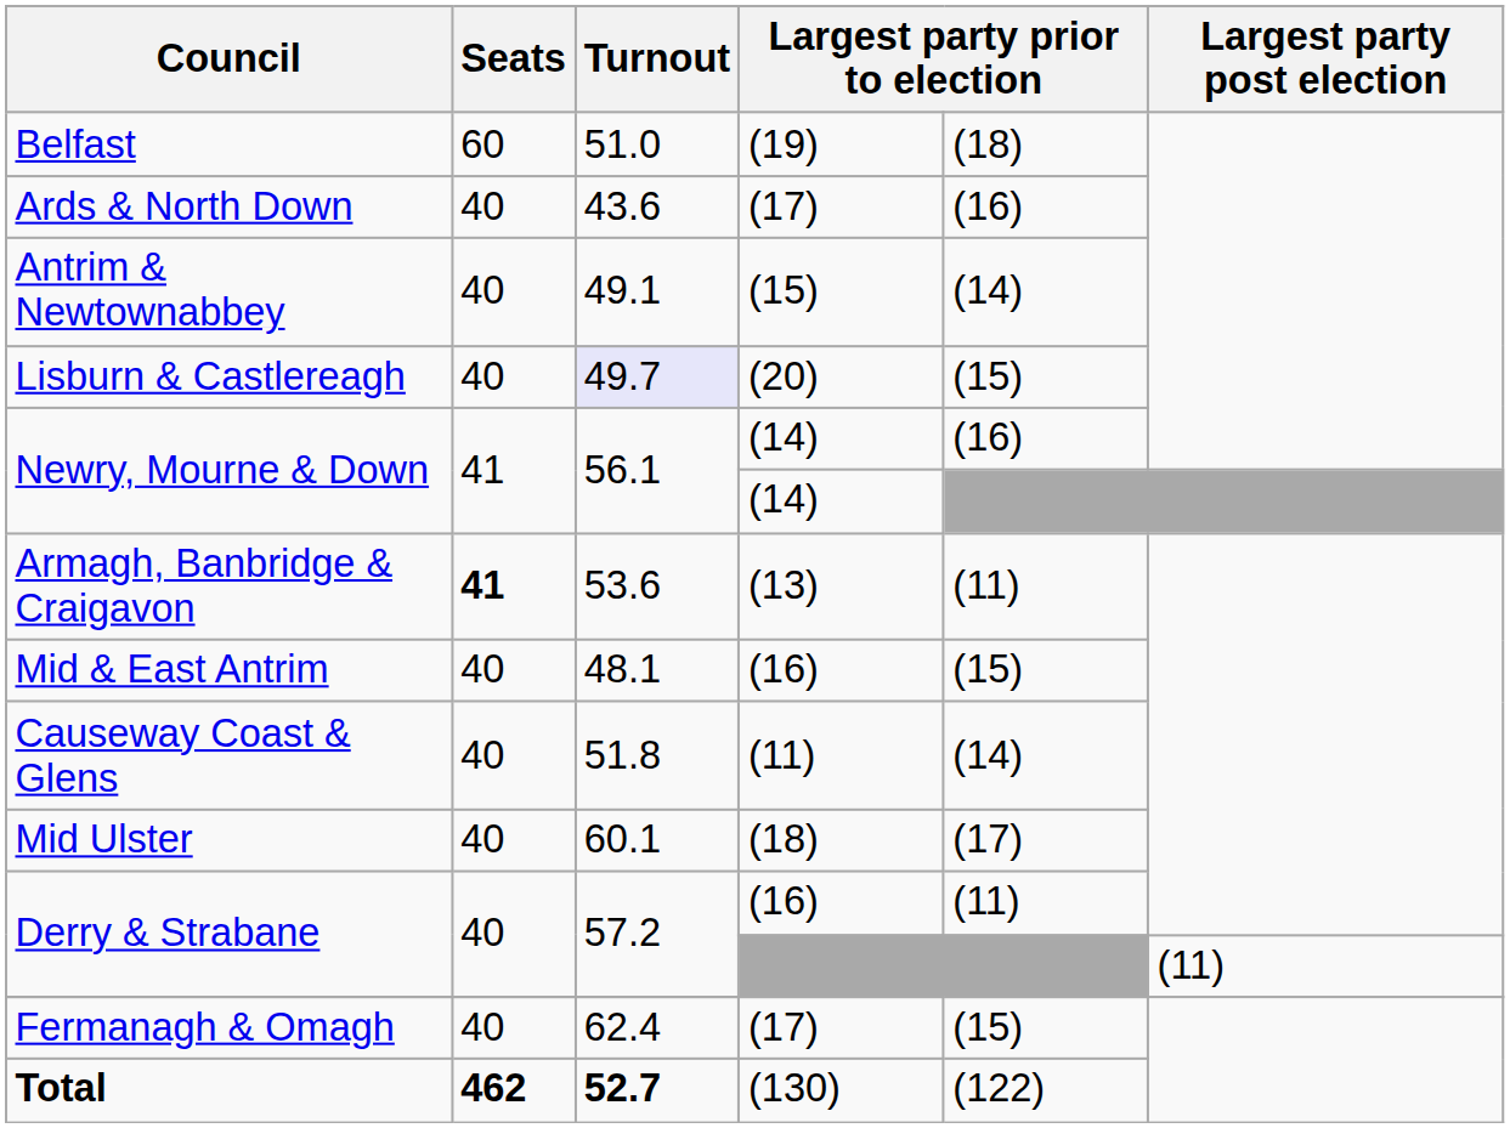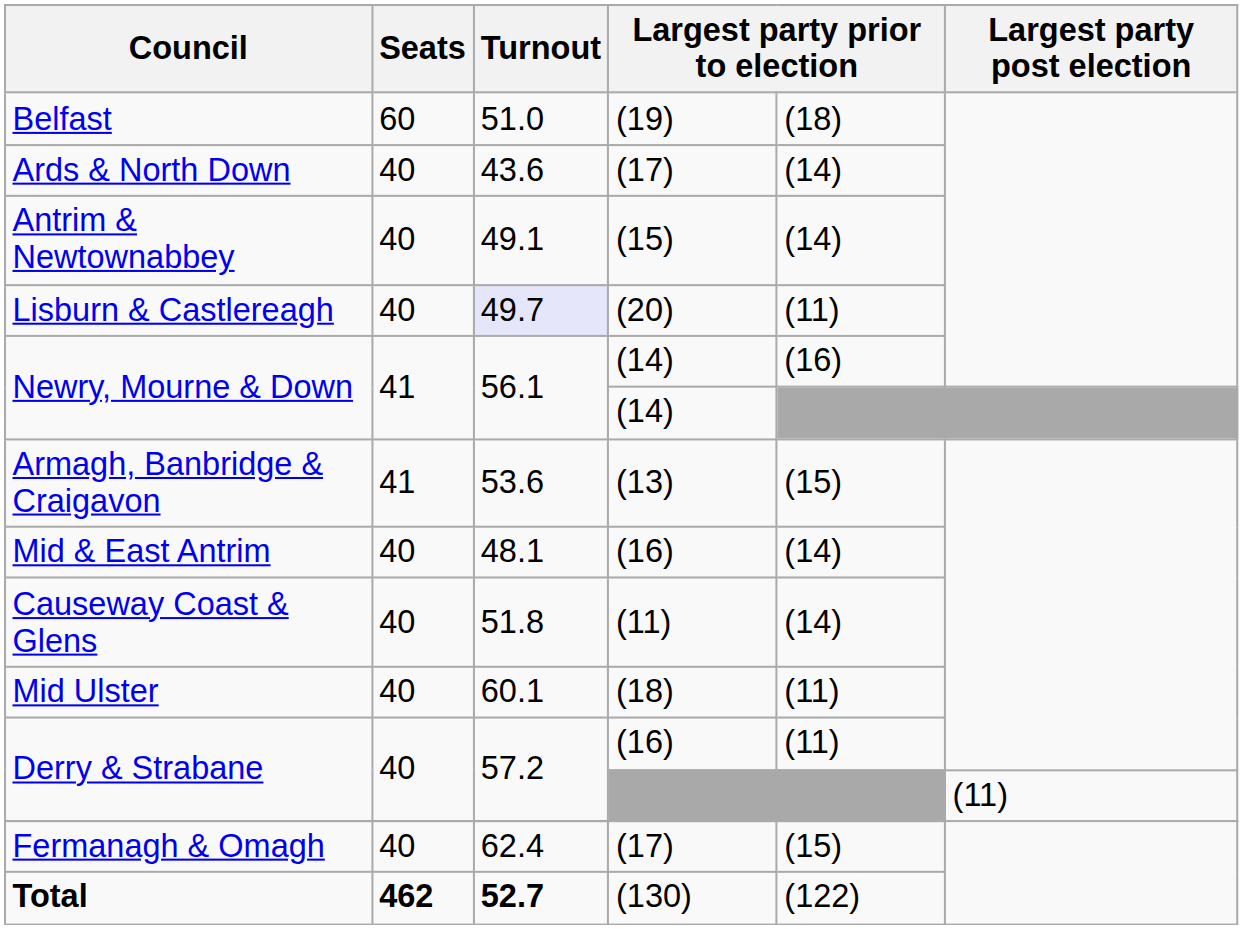 <table class="wikitable sortable">
 <tr>
 <th>Council</th>
 <th>Seats</th>
 <th>Turnout</th>
 <th colspan="2">Largest party prior to election</th>
 <th colspan="2">Largest party post election</th>
 </tr>
 <tr>
 <td><a href='#'>Belfast</a></td>
 <td>60</td>
 <td>51.0</td>
 <td> (19)</td>
 <td> (18)</td>
 </tr>
 <tr>
 <td><a href='#'>Ards & North Down</a></td>
 <td>40</td>
 <td>43.6</td>
 <td> (17)</td>
-<td> (16)</td>
+<td> (14)</td>
 </tr>
 <tr>
 <td><a href='#'>Antrim & Newtownabbey</a></td>
 <td>40</td>
 <td>49.1</td>
 <td> (15)</td>
 <td> (14)</td>
 </tr>
 <tr>
 <td><a href='#'>Lisburn & Castlereagh</a></td>
 <td>40</td>
 <td style="background: lavender;">49.7</td>
 <td> (20)</td>
-<td> (15)</td>
+<td> (11)</td>
 </tr>
 <tr>
 <td rowspan="2"><a href='#'>Newry, Mourne & Down</a></td>
 <td rowspan="2">41</td>
 <td rowspan="2">56.1</td>
 <td> (14)</td>
 <td> (16)</td>
 </tr>
 <tr>
 <td> (14)</td>
 <td colspan=2 bgcolor=darkgray> </td>
 </tr>
 <tr>
 <td><a href='#'>Armagh, Banbridge & Craigavon</a></td>
-<td><strong>41</strong></td>
+<td>41</td>
 <td>53.6</td>
 <td> (13)</td>
-<td> (11)</td>
+<td> (15)</td>
 </tr>
 <tr>
 <td><a href='#'>Mid & East Antrim</a></td>
 <td>40</td>
 <td>48.1</td>
 <td> (16)</td>
-<td> (15)</td>
+<td> (14)</td>
 </tr>
 <tr>
 <td><a href='#'>Causeway Coast & Glens</a></td>
 <td>40</td>
 <td>51.8</td>
 <td> (11)</td>
 <td> (14)</td>
 </tr>
 <tr>
 <td><a href='#'>Mid Ulster</a></td>
 <td>40</td>
 <td>60.1</td>
 <td> (18)</td>
-<td> (17)</td>
+<td> (11)</td>
 </tr>
 <tr>
 <td rowspan="2"><a href='#'>Derry & Strabane</a></td>
 <td rowspan="2">40</td>
 <td rowspan="2">57.2</td>
 <td> (16)</td>
 <td> (11)</td>
 </tr>
 <tr>
 <td colspan=2 bgcolor=darkgray> </td>
 <td> (11)</td>
 </tr>
 <tr>
 </tr>
 <tr>
 <td><a href='#'>Fermanagh & Omagh</a></td>
 <td>40</td>
 <td>62.4</td>
 <td> (17)</td>
 <td> (15)</td>
 </tr>
 <tr>
 <td><strong>Total</strong></td>
 <td><strong>462</strong></td>
 <td><strong>52.7</strong></td>
 <td> (130)</td>
 <td> (122)</td>
 </tr>
 </table>
